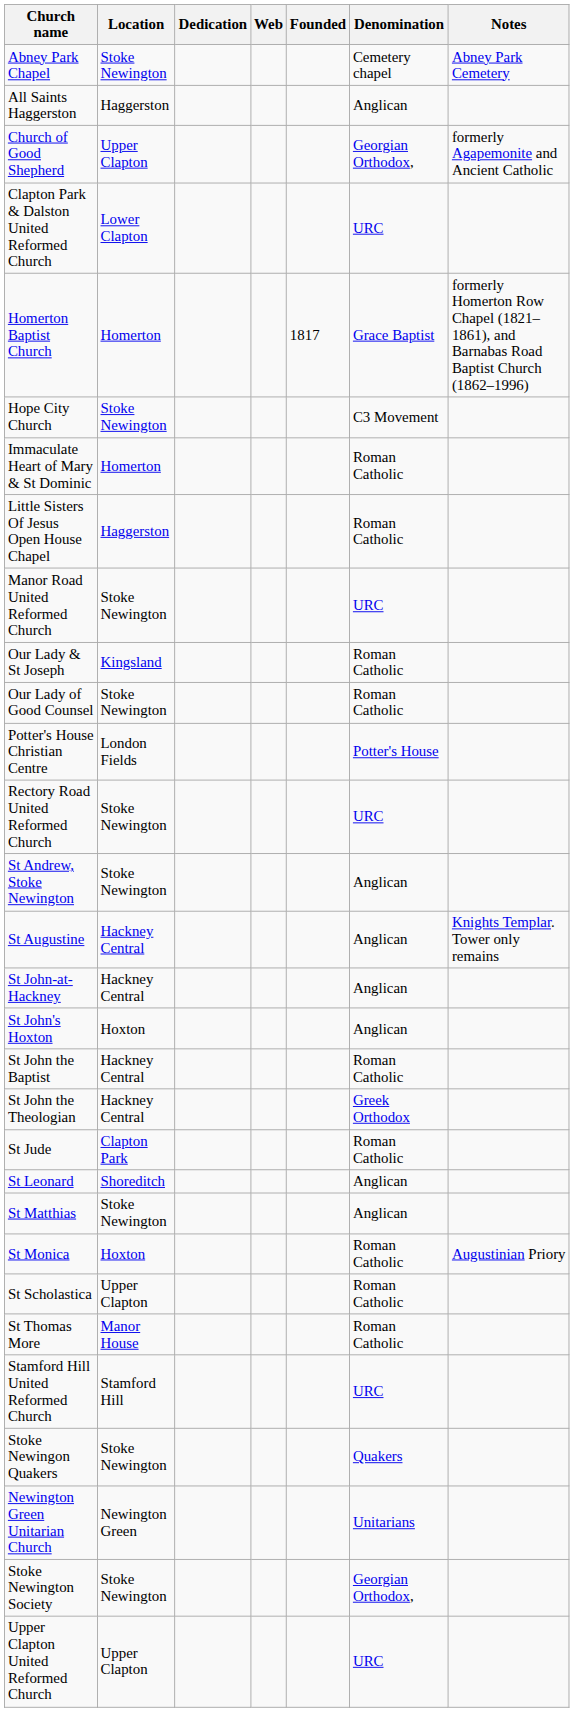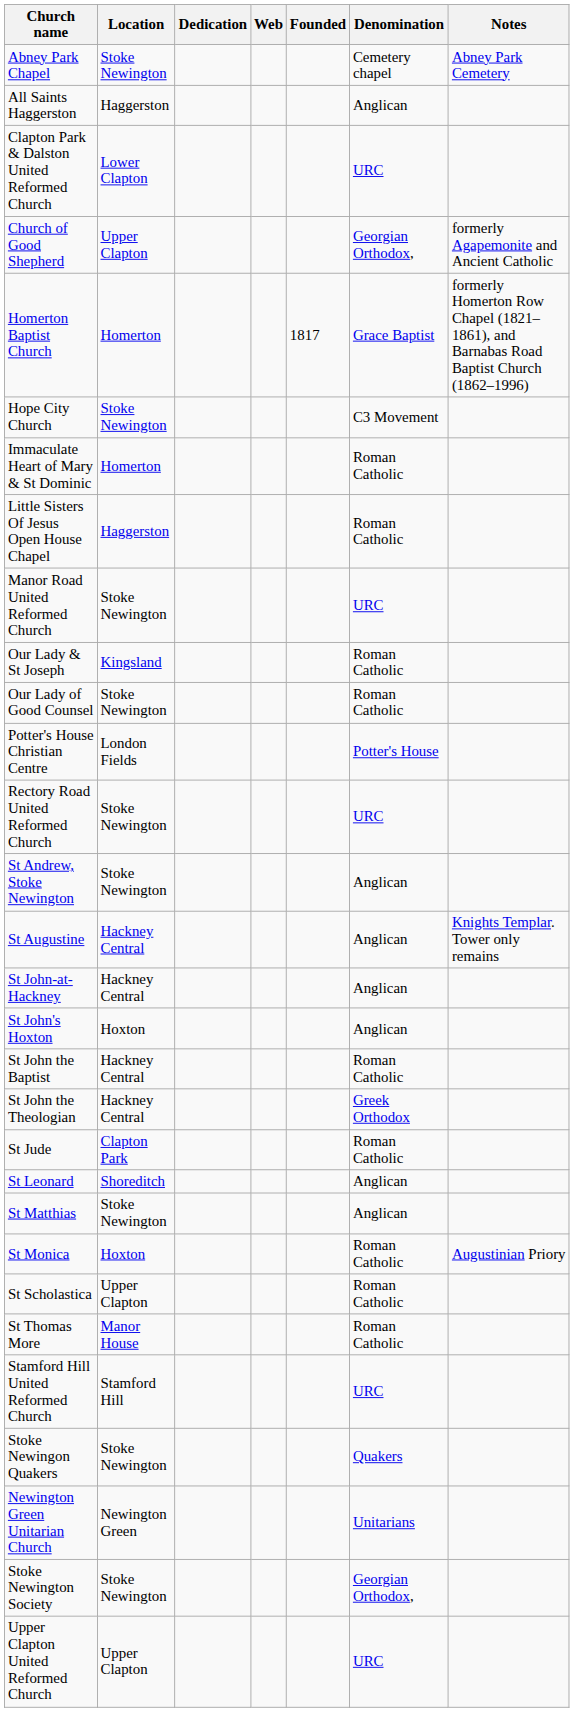 <table class="wikitable sortable">
 <tr>
 <th>Church name</th>
 <th>Location</th>
 <th>Dedication</th>
 <th>Web</th>
 <th>Founded</th>
 <th>Denomination</th>
 <th>Notes</th>
 </tr>
 <tr>
 <td><a href='#'>Abney Park Chapel</a></td>
 <td><a href='#'>Stoke Newington</a></td>
 <td></td>
 <td></td>
 <td></td>
 <td>Cemetery chapel</td>
 <td><a href='#'>Abney Park Cemetery</a></td>
 </tr>
 <tr>
 <td>All Saints Haggerston</td>
 <td>Haggerston</td>
 <td></td>
 <td></td>
 <td></td>
 <td>Anglican</td>
 <td></td>
 </tr>
 <tr>
+<td>Clapton Park & Dalston United Reformed Church</td>
+<td><a href='#'>Lower Clapton</a></td>
+<td></td>
+<td></td>
+<td></td>
+<td><a href='#'>URC</a></td>
+<td></td>
+</tr>
+<tr>
 <td><a href='#'>Church of Good Shepherd</a></td>
 <td><a href='#'>Upper Clapton</a></td>
 <td></td>
 <td></td>
 <td></td>
 <td><a href='#'>Georgian Orthodox</a>,</td>
 <td>formerly <a href='#'>Agapemonite</a> and Ancient Catholic</td>
-</tr>
-<tr>
-<td>Clapton Park & Dalston United Reformed Church</td>
-<td><a href='#'>Lower Clapton</a></td>
-<td></td>
-<td></td>
-<td></td>
-<td><a href='#'>URC</a></td>
-<td></td>
 </tr>
 <tr>
 <td><a href='#'>Homerton Baptist Church</a></td>
 <td><a href='#'>Homerton</a></td>
 <td></td>
 <td></td>
 <td>1817</td>
 <td><a href='#'>Grace Baptist</a></td>
 <td>formerly Homerton Row Chapel (1821–1861), and Barnabas Road Baptist Church (1862–1996)</td>
 </tr>
 <tr>
 <td>Hope City Church</td>
 <td><a href='#'>Stoke Newington</a></td>
 <td></td>
 <td></td>
 <td></td>
 <td>C3 Movement</td>
 <td></td>
 </tr>
 <tr>
 <td>Immaculate Heart of Mary & St Dominic</td>
 <td><a href='#'>Homerton</a></td>
 <td></td>
 <td> </td>
 <td></td>
 <td>Roman Catholic</td>
 <td></td>
 </tr>
 <tr>
 <td>Little Sisters Of Jesus Open House Chapel</td>
 <td><a href='#'>Haggerston</a></td>
 <td></td>
 <td></td>
 <td></td>
 <td>Roman Catholic</td>
 <td></td>
 </tr>
 <tr>
 <td>Manor Road United Reformed Church</td>
 <td>Stoke Newington</td>
 <td></td>
 <td></td>
 <td></td>
 <td><a href='#'>URC</a></td>
 <td></td>
 </tr>
 <tr>
 <td>Our Lady & St Joseph</td>
 <td><a href='#'>Kingsland</a></td>
 <td></td>
 <td></td>
 <td></td>
 <td>Roman Catholic</td>
 <td></td>
 </tr>
 <tr>
 <td>Our Lady of Good Counsel</td>
 <td>Stoke Newington</td>
 <td></td>
 <td> </td>
 <td></td>
 <td>Roman Catholic</td>
 <td></td>
 </tr>
 <tr>
 <td>Potter's House Christian Centre</td>
 <td>London Fields</td>
 <td></td>
 <td></td>
 <td></td>
 <td><a href='#'>Potter's House</a></td>
 <td></td>
 </tr>
 <tr>
 <td>Rectory Road United Reformed Church</td>
 <td>Stoke Newington</td>
 <td></td>
 <td></td>
 <td></td>
 <td><a href='#'>URC</a></td>
 <td></td>
 </tr>
 <tr>
 <td><a href='#'>St Andrew, Stoke Newington</a></td>
 <td>Stoke Newington</td>
 <td></td>
 <td></td>
 <td></td>
 <td>Anglican</td>
 <td></td>
 </tr>
 <tr>
 <td><a href='#'>St Augustine</a></td>
 <td><a href='#'>Hackney Central</a></td>
 <td></td>
 <td></td>
 <td></td>
 <td>Anglican</td>
 <td><a href='#'>Knights Templar</a>. Tower only remains</td>
 </tr>
 <tr>
 <td><a href='#'>St John-at-Hackney</a></td>
 <td>Hackney Central</td>
 <td></td>
 <td></td>
 <td></td>
 <td>Anglican</td>
 <td></td>
 </tr>
 <tr>
 <td><a href='#'>St John's Hoxton</a></td>
 <td>Hoxton</td>
 <td></td>
 <td></td>
 <td></td>
 <td>Anglican</td>
 <td></td>
 </tr>
 <tr>
 <td>St John the Baptist</td>
 <td>Hackney Central</td>
 <td></td>
 <td> </td>
 <td></td>
 <td>Roman Catholic</td>
 <td></td>
 </tr>
 <tr>
 <td>St John the Theologian</td>
 <td>Hackney Central</td>
 <td></td>
 <td></td>
 <td></td>
 <td><a href='#'>Greek Orthodox</a></td>
 <td></td>
 </tr>
 <tr>
 <td>St Jude</td>
 <td><a href='#'>Clapton Park</a></td>
 <td></td>
 <td> </td>
 <td></td>
 <td>Roman Catholic</td>
 <td></td>
 </tr>
 <tr>
 <td><a href='#'>St Leonard</a></td>
 <td><a href='#'>Shoreditch</a></td>
 <td></td>
 <td></td>
 <td></td>
 <td>Anglican</td>
 <td></td>
 </tr>
 <tr>
 <td><a href='#'>St Matthias</a></td>
 <td>Stoke Newington</td>
 <td></td>
 <td></td>
 <td></td>
 <td>Anglican</td>
 <td></td>
 </tr>
 <tr>
 <td><a href='#'>St Monica</a></td>
 <td><a href='#'>Hoxton</a></td>
 <td></td>
 <td> </td>
 <td></td>
 <td>Roman Catholic</td>
 <td><a href='#'>Augustinian</a> Priory</td>
 </tr>
 <tr>
 <td>St Scholastica</td>
 <td>Upper Clapton</td>
 <td></td>
 <td> </td>
 <td></td>
 <td>Roman Catholic</td>
 <td></td>
 </tr>
 <tr>
 <td>St Thomas More</td>
 <td><a href='#'>Manor House</a></td>
 <td></td>
 <td> </td>
 <td></td>
 <td>Roman Catholic</td>
 <td></td>
 </tr>
 <tr>
 <td>Stamford Hill United Reformed Church</td>
 <td>Stamford Hill</td>
 <td></td>
 <td></td>
 <td></td>
 <td><a href='#'>URC</a></td>
 <td></td>
 </tr>
 <tr>
 <td>Stoke Newingon Quakers</td>
 <td>Stoke Newington</td>
 <td></td>
 <td></td>
 <td></td>
 <td><a href='#'>Quakers</a></td>
 <td></td>
 </tr>
 <tr>
 <td><a href='#'>Newington Green Unitarian Church</a></td>
 <td>Newington Green</td>
 <td></td>
 <td></td>
 <td></td>
 <td><a href='#'>Unitarians</a></td>
 <td></td>
 </tr>
 <tr>
 <td>Stoke Newington Society</td>
 <td>Stoke Newington</td>
 <td></td>
 <td> </td>
 <td></td>
 <td><a href='#'>Georgian Orthodox</a>,</td>
 <td></td>
 </tr>
 <tr>
 <td>Upper Clapton United Reformed Church</td>
 <td>Upper Clapton</td>
 <td></td>
 <td></td>
 <td></td>
 <td><a href='#'>URC</a></td>
 <td></td>
 </tr>
 </table>
